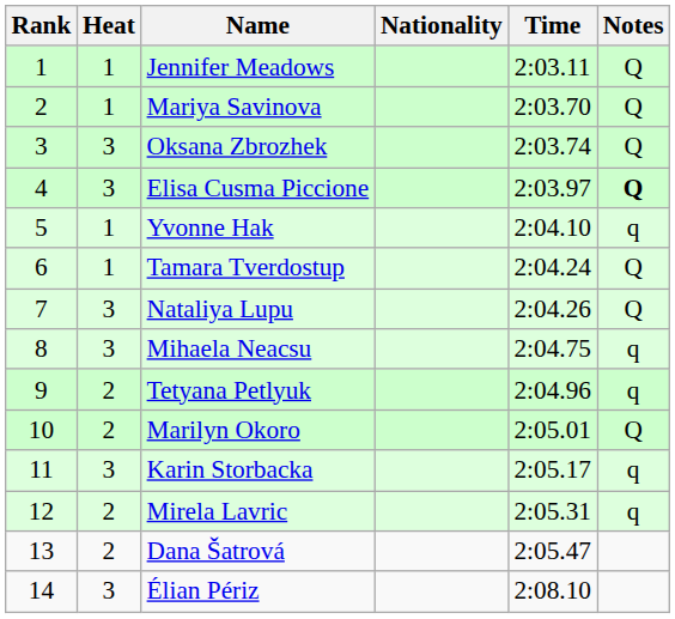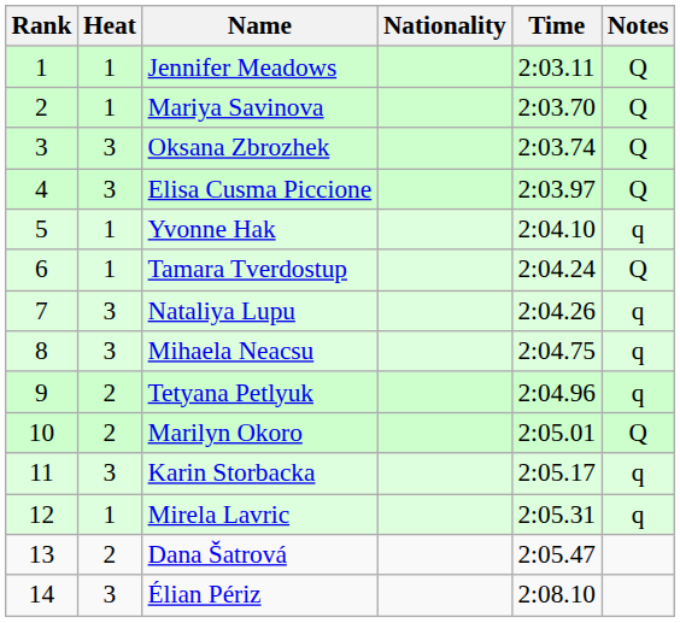 <table class="wikitable sortable" style="text-align:center">
 <tr>
 <th>Rank</th>
 <th>Heat</th>
 <th>Name</th>
 <th>Nationality</th>
 <th>Time</th>
 <th>Notes</th>
 </tr>
 <tr bgcolor=ccffcc>
 <td>1</td>
 <td>1</td>
 <td align="left"><a href='#'>Jennifer Meadows</a></td>
 <td align=left></td>
 <td>2:03.11</td>
 <td>Q</td>
 </tr>
 <tr bgcolor=ccffcc>
 <td>2</td>
 <td>1</td>
 <td align="left"><a href='#'>Mariya Savinova</a></td>
 <td align=left></td>
 <td>2:03.70</td>
 <td>Q</td>
 </tr>
 <tr bgcolor=ccffcc>
 <td>3</td>
 <td>3</td>
 <td align="left"><a href='#'>Oksana Zbrozhek</a></td>
 <td align=left></td>
 <td>2:03.74</td>
 <td>Q</td>
 </tr>
 <tr bgcolor=ccffcc>
 <td>4</td>
 <td>3</td>
 <td align="left"><a href='#'>Elisa Cusma Piccione</a></td>
 <td align=left></td>
 <td>2:03.97</td>
-<td><strong>Q</strong></td>
+<td>Q</td>
 </tr>
 <tr bgcolor=ddffdd>
 <td>5</td>
 <td>1</td>
 <td align="left"><a href='#'>Yvonne Hak</a></td>
 <td align=left></td>
 <td>2:04.10</td>
 <td>q</td>
 </tr>
 <tr bgcolor=ddffdd>
 <td>6</td>
 <td>1</td>
 <td align="left"><a href='#'>Tamara Tverdostup</a></td>
 <td align=left></td>
 <td>2:04.24</td>
 <td>Q</td>
 </tr>
 <tr bgcolor=ddffdd>
 <td>7</td>
 <td>3</td>
 <td align="left"><a href='#'>Nataliya Lupu</a></td>
 <td align=left></td>
 <td>2:04.26</td>
-<td>Q</td>
+<td>q</td>
 </tr>
 <tr bgcolor=ddffdd>
 <td>8</td>
 <td>3</td>
 <td align="left"><a href='#'>Mihaela Neacsu</a></td>
 <td align=left></td>
 <td>2:04.75</td>
 <td>q</td>
 </tr>
 <tr bgcolor=ccffcc>
 <td>9</td>
 <td>2</td>
 <td align="left"><a href='#'>Tetyana Petlyuk</a></td>
 <td align=left></td>
 <td>2:04.96</td>
 <td>q</td>
 </tr>
 <tr bgcolor=ccffcc>
 <td>10</td>
 <td>2</td>
 <td align="left"><a href='#'>Marilyn Okoro</a></td>
 <td align=left></td>
 <td>2:05.01</td>
 <td>Q</td>
 </tr>
 <tr bgcolor=ddffdd>
 <td>11</td>
 <td>3</td>
 <td align="left"><a href='#'>Karin Storbacka</a></td>
 <td align=left></td>
 <td>2:05.17</td>
 <td>q</td>
 </tr>
 <tr bgcolor=ddffdd>
 <td>12</td>
-<td>2</td>
+<td>1</td>
 <td align="left"><a href='#'>Mirela Lavric</a></td>
 <td align=left></td>
 <td>2:05.31</td>
 <td>q</td>
 </tr>
 <tr>
 <td>13</td>
 <td>2</td>
 <td align="left"><a href='#'>Dana Šatrová</a></td>
 <td align=left></td>
 <td>2:05.47</td>
 <td></td>
 </tr>
 <tr>
 <td>14</td>
 <td>3</td>
 <td align="left"><a href='#'>Élian Périz</a></td>
 <td align=left></td>
 <td>2:08.10</td>
 <td></td>
 </tr>
 </table>
